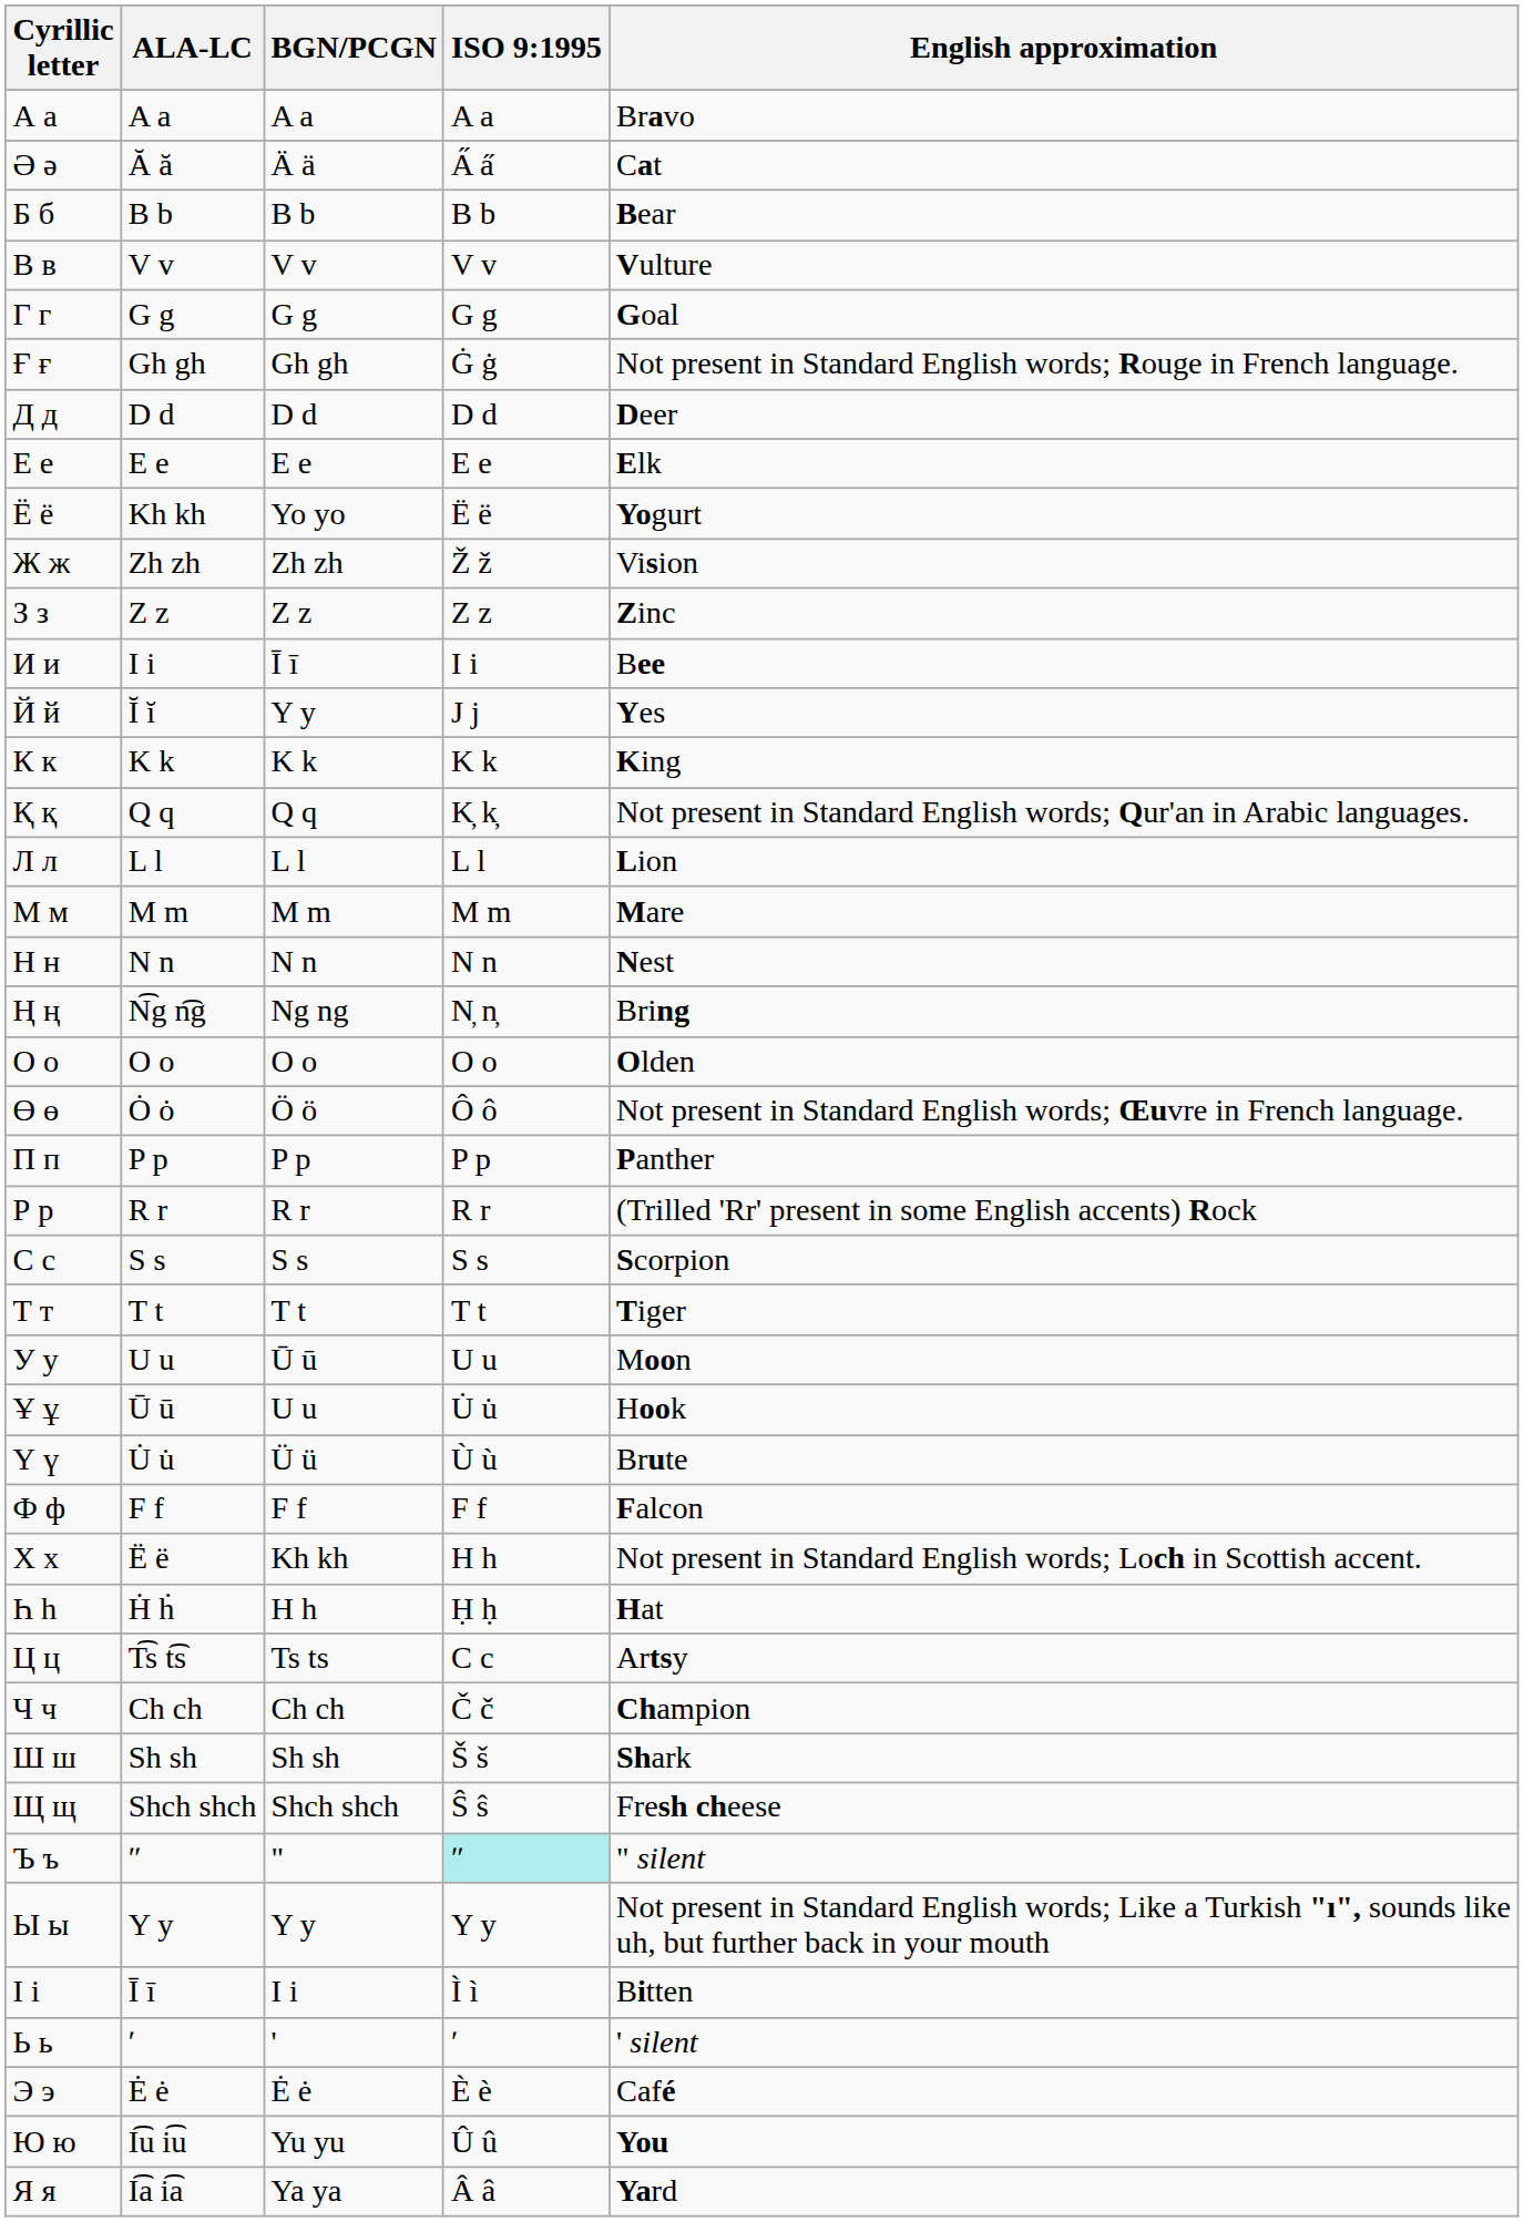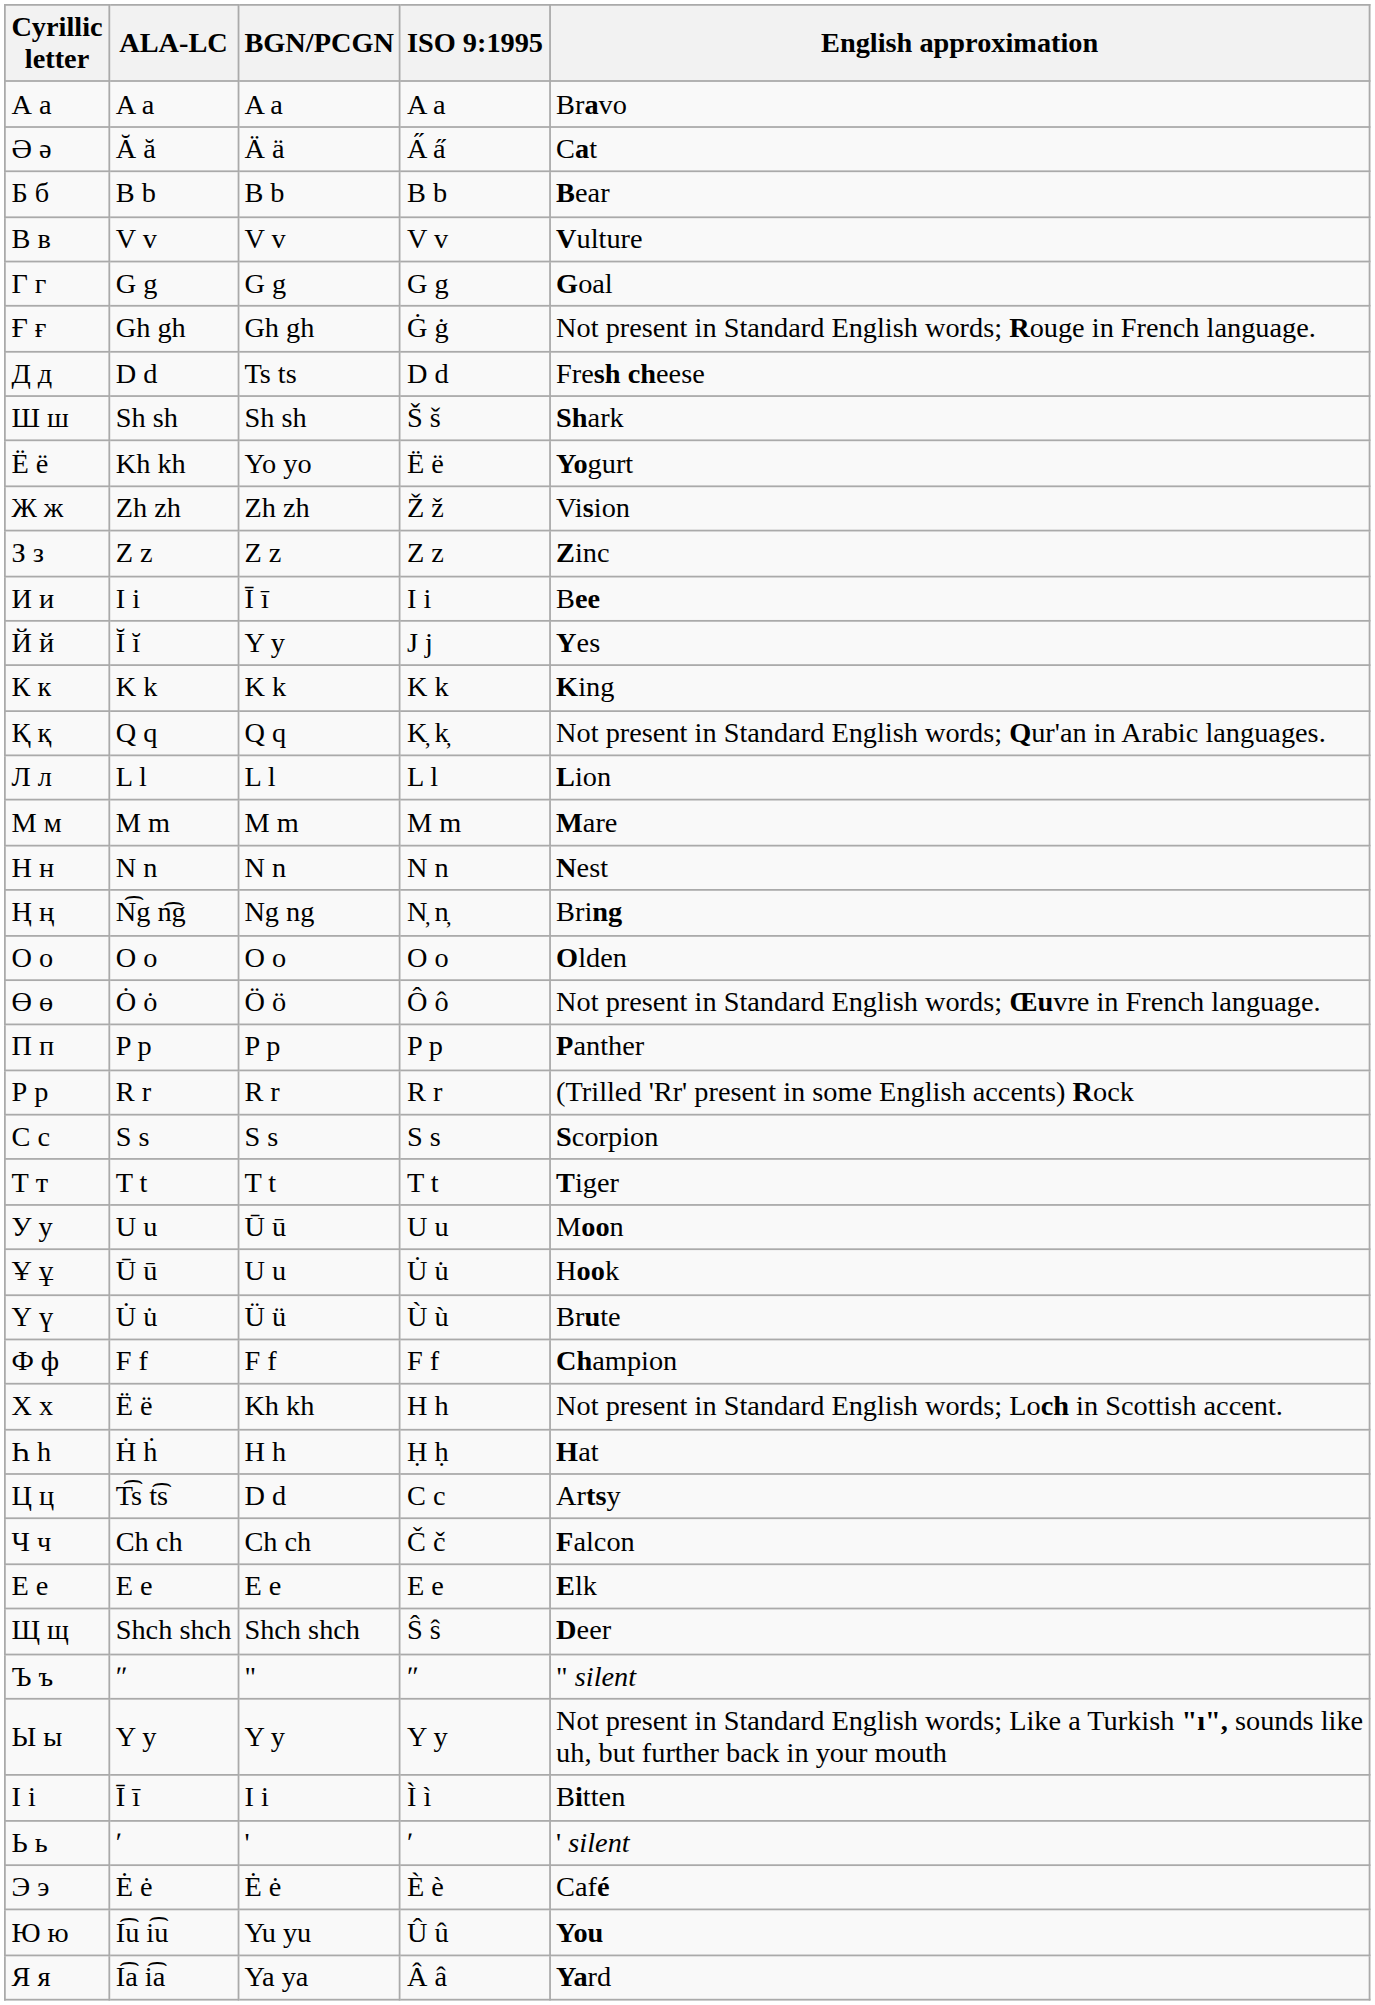 <table class="wikitable">
 <tr style="background: #efefef;">
 <th>Cyrillic<br>letter</th>
 <th>ALA-LC</th>
 <th>BGN/PCGN</th>
 <th>ISO 9:1995</th>
 <th>English approximation</th>
 </tr>
 <tr>
 <td>А а</td>
 <td>A a</td>
 <td>A a</td>
 <td>A a</td>
 <td>Br<strong>a</strong>vo</td>
 </tr>
 <tr>
 <td>Ә ә</td>
 <td>Ă ă</td>
 <td>Ä ä</td>
 <td>A̋ a̋</td>
 <td>C<strong>a</strong>t</td>
 </tr>
 <tr>
 <td>Б б</td>
 <td>B b</td>
 <td>B b</td>
 <td>B b</td>
 <td><strong>B</strong>ear</td>
 </tr>
 <tr>
 <td>В в</td>
 <td>V v</td>
 <td>V v</td>
 <td>V v</td>
 <td><strong>V</strong>ulture</td>
 </tr>
 <tr>
 <td>Г г</td>
 <td>G g</td>
 <td>G g</td>
 <td>G g</td>
 <td><strong>G</strong>oal</td>
 </tr>
 <tr>
 <td>Ғ ғ</td>
 <td>Gh gh</td>
 <td>Gh gh</td>
 <td>Ġ ġ</td>
 <td>Not present in Standard English words; <strong>R</strong>ouge in French language.</td>
 </tr>
 <tr>
 <td>Д д</td>
 <td>D d</td>
+<td>Ts ts</td>
 <td>D d</td>
-<td>D d</td>
-<td><strong>D</strong>eer</td>
+<td>Fre<strong>sh ch</strong>eese</td>
 </tr>
 <tr>
-<td>Е е</td>
-<td>E e</td>
-<td>E e</td>
-<td>E e</td>
-<td><strong>E</strong>lk</td>
+<td>Ш ш</td>
+<td>Sh sh</td>
+<td>Sh sh</td>
+<td>Š š</td>
+<td><strong>Sh</strong>ark</td>
 </tr>
 <tr>
 <td>Ё ё</td>
 <td>Kh kh</td>
 <td>Yo yo</td>
 <td>Ë ë</td>
 <td><strong>Yo</strong>gurt</td>
 </tr>
 <tr>
 <td>Ж ж</td>
 <td>Zh zh</td>
 <td>Zh zh</td>
 <td>Ž ž</td>
 <td>Vi<strong>s</strong>ion</td>
 </tr>
 <tr>
 <td>З з</td>
 <td>Z z</td>
 <td>Z z</td>
 <td>Z z</td>
 <td><strong>Z</strong>inc</td>
 </tr>
 <tr>
 <td>И и</td>
 <td>I i</td>
 <td>Ī ī</td>
 <td>I i</td>
 <td>B<strong>ee</strong></td>
 </tr>
 <tr>
 <td>Й й</td>
 <td>Ĭ ĭ</td>
 <td>Y y</td>
 <td>J j</td>
 <td><strong>Y</strong>es</td>
 </tr>
 <tr>
 <td>К к</td>
 <td>K k</td>
 <td>K k</td>
 <td>K k</td>
 <td><strong>K</strong>ing</td>
 </tr>
 <tr>
 <td>Қ қ</td>
 <td>Q q</td>
 <td>Q q</td>
 <td>K̦ k̦</td>
 <td>Not present in Standard English words;  <strong>Q</strong>ur'an in Arabic languages.</td>
 </tr>
 <tr>
 <td>Л л</td>
 <td>L l</td>
 <td>L l</td>
 <td>L l</td>
 <td><strong>L</strong>ion</td>
 </tr>
 <tr>
 <td>М м</td>
 <td>M m</td>
 <td>M m</td>
 <td>M m</td>
 <td><strong>M</strong>are</td>
 </tr>
 <tr>
 <td>Н н</td>
 <td>N n</td>
 <td>N n</td>
 <td>N n</td>
 <td><strong>N</strong>est</td>
 </tr>
 <tr>
 <td>Ң ң</td>
 <td>N͡g n͡g</td>
 <td>Ng ng</td>
 <td>N̦ n̦</td>
 <td>Bri<strong>ng</strong></td>
 </tr>
 <tr>
 <td>О о</td>
 <td>O o</td>
 <td>O o</td>
 <td>O o</td>
 <td><strong>O</strong>lden</td>
 </tr>
 <tr>
 <td>Ө ө</td>
 <td>Ȯ ȯ</td>
 <td>Ö ö</td>
 <td>Ô ô</td>
 <td>Not present in Standard English words; <strong>Œu</strong>vre in French language.</td>
 </tr>
 <tr>
 <td>П п</td>
 <td>P p</td>
 <td>P p</td>
 <td>P p</td>
 <td><strong>P</strong>anther</td>
 </tr>
 <tr>
 <td>Р р</td>
 <td>R r</td>
 <td>R r</td>
 <td>R r</td>
 <td>(Trilled 'Rr' present in some English accents) <strong>R</strong>ock</td>
 </tr>
 <tr>
 <td>С с</td>
 <td>S s</td>
 <td>S s</td>
 <td>S s</td>
 <td><strong>S</strong>corpion</td>
 </tr>
 <tr>
 <td>Т т</td>
 <td>T t</td>
 <td>T t</td>
 <td>T t</td>
 <td><strong>T</strong>iger</td>
 </tr>
 <tr>
 <td>У у</td>
 <td>U u</td>
 <td>Ū ū</td>
 <td>U u</td>
 <td>M<strong>oo</strong>n</td>
 </tr>
 <tr>
 <td>Ұ ұ</td>
 <td>Ū ū</td>
 <td>U u</td>
 <td>U̇ u̇</td>
 <td>H<strong>oo</strong>k</td>
 </tr>
 <tr>
 <td>Ү ү</td>
 <td>U̇ u̇</td>
 <td>Ü ü</td>
 <td>Ù ù</td>
 <td>Br<strong>u</strong>te</td>
 </tr>
 <tr>
 <td>Ф ф</td>
 <td>F f</td>
 <td>F f</td>
 <td>F f</td>
-<td><strong>F</strong>alcon</td>
+<td><strong>Ch</strong>ampion</td>
 </tr>
 <tr>
 <td>Х х</td>
 <td>Ë ë</td>
 <td>Kh kh</td>
 <td>H h</td>
 <td>Not present in Standard English words; Lo<strong>ch</strong> in Scottish accent.</td>
 </tr>
 <tr>
 <td>Һ һ</td>
 <td>Ḣ ḣ</td>
 <td>H h</td>
 <td>Ḥ ḥ</td>
 <td><strong>H</strong>at</td>
 </tr>
 <tr>
 <td>Ц ц</td>
 <td>T͡s t͡s</td>
-<td>Ts ts</td>
+<td>D d</td>
 <td>C c</td>
 <td>Ar<strong>ts</strong>y</td>
 </tr>
 <tr>
 <td>Ч ч</td>
 <td>Ch ch</td>
 <td>Ch ch</td>
 <td>Č č</td>
-<td><strong>Ch</strong>ampion</td>
+<td><strong>F</strong>alcon</td>
 </tr>
 <tr>
-<td>Ш ш</td>
-<td>Sh sh</td>
-<td>Sh sh</td>
-<td>Š š</td>
-<td><strong>Sh</strong>ark</td>
+<td>Е е</td>
+<td>E e</td>
+<td>E e</td>
+<td>E e</td>
+<td><strong>E</strong>lk</td>
 </tr>
 <tr>
 <td>Щ щ</td>
 <td>Shch shch</td>
 <td>Shch shch</td>
 <td>Ŝ ŝ</td>
-<td>Fre<strong>sh ch</strong>eese</td>
+<td><strong>D</strong>eer</td>
 </tr>
 <tr>
 <td>Ъ ъ</td>
 <td>ʺ</td>
 <td>"</td>
-<td style="background: paleturquoise;">ʺ</td>
+<td>ʺ</td>
 <td>" <em>silent</em></td>
 </tr>
 <tr>
 <td>Ы ы</td>
 <td>Y y</td>
 <td>Y y</td>
 <td>Y y</td>
 <td>Not present in Standard English words; Like a Turkish <strong>"ı",</strong> sounds like<br>uh, but further back in your mouth</td>
 </tr>
 <tr>
 <td>І і</td>
 <td>Ī ī</td>
 <td>I i</td>
 <td>Ì ì</td>
 <td>B<strong>i</strong>tten</td>
 </tr>
 <tr>
 <td>Ь ь</td>
 <td>ʹ</td>
 <td>'</td>
 <td>ʹ</td>
 <td>' <em>silent</em></td>
 </tr>
 <tr>
 <td>Э э</td>
 <td>Ė ė</td>
 <td>Ė ė</td>
 <td>È è</td>
 <td>Caf<strong>é</strong></td>
 </tr>
 <tr>
 <td>Ю ю</td>
 <td>I͡u i͡u</td>
 <td>Yu yu</td>
 <td>Û û</td>
 <td><strong>You</strong></td>
 </tr>
 <tr>
 <td>Я я</td>
 <td>I͡a i͡a</td>
 <td>Ya ya</td>
 <td>Â â</td>
 <td><strong>Ya</strong>rd</td>
 </tr>
 </table>
